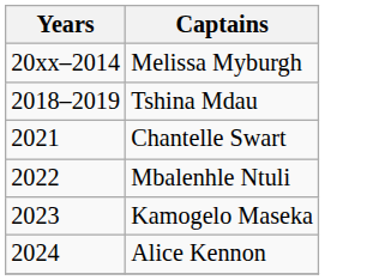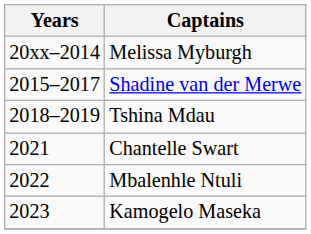 <table class="wikitable collapsible">
 <tr>
 <th>Years</th>
 <th>Captains</th>
 </tr>
 <tr>
 <td>20xx–2014</td>
 <td>Melissa Myburgh</td>
+</tr>
+<tr>
+<td>2015–2017</td>
+<td><a href='#'>Shadine van der Merwe</a></td>
 </tr>
 <tr>
 <td>2018–2019</td>
 <td>Tshina Mdau</td>
 </tr>
 <tr>
 <td>2021</td>
 <td>Chantelle Swart</td>
 </tr>
 <tr>
 <td>2022</td>
 <td>Mbalenhle Ntuli</td>
 </tr>
 <tr>
 <td>2023</td>
 <td>Kamogelo Maseka</td>
 </tr>
 <tr>
-<td>2024</td>
-<td>Alice Kennon</td>
-</tr>
-<tr>
 </tr>
 </table>
